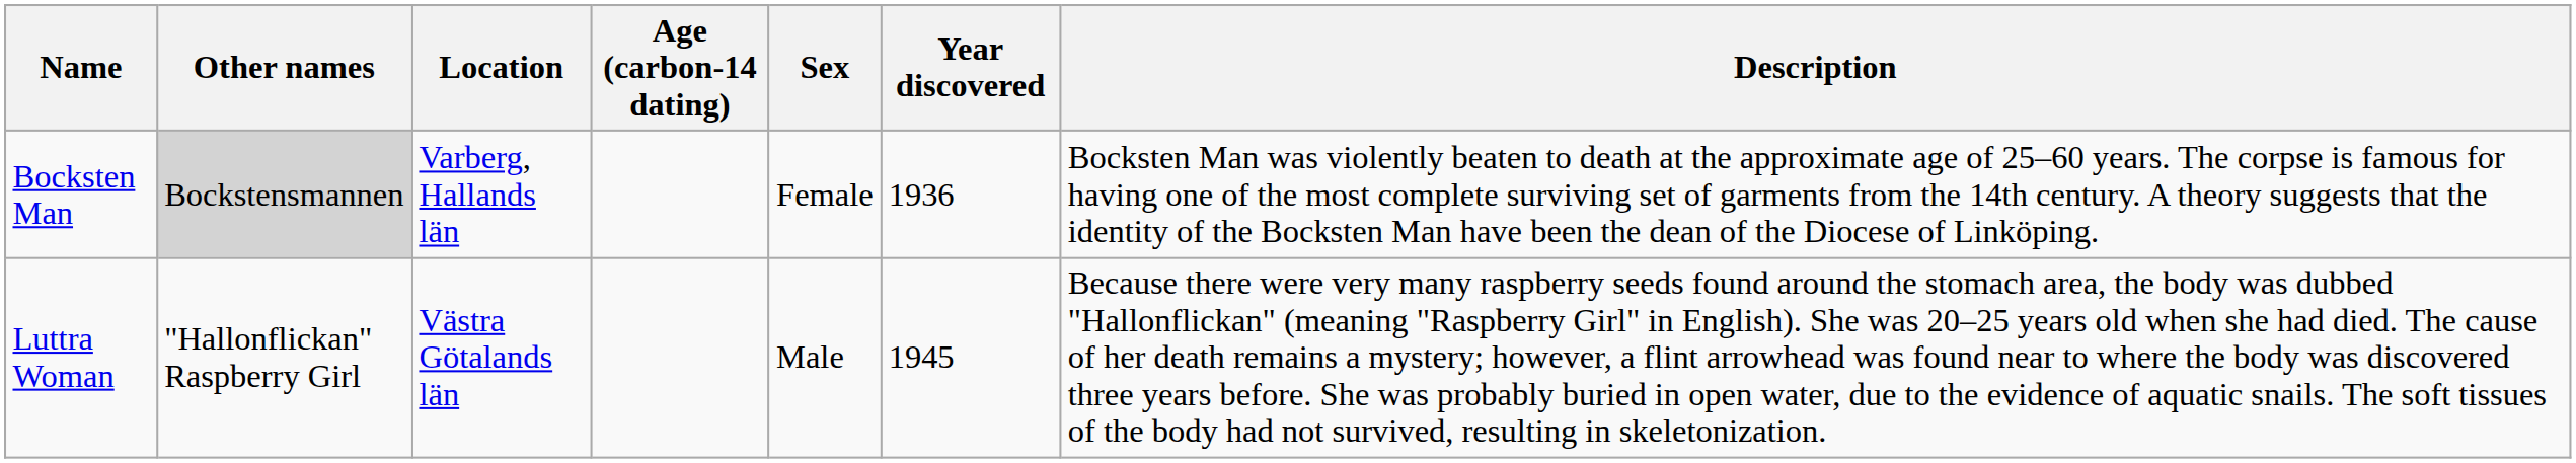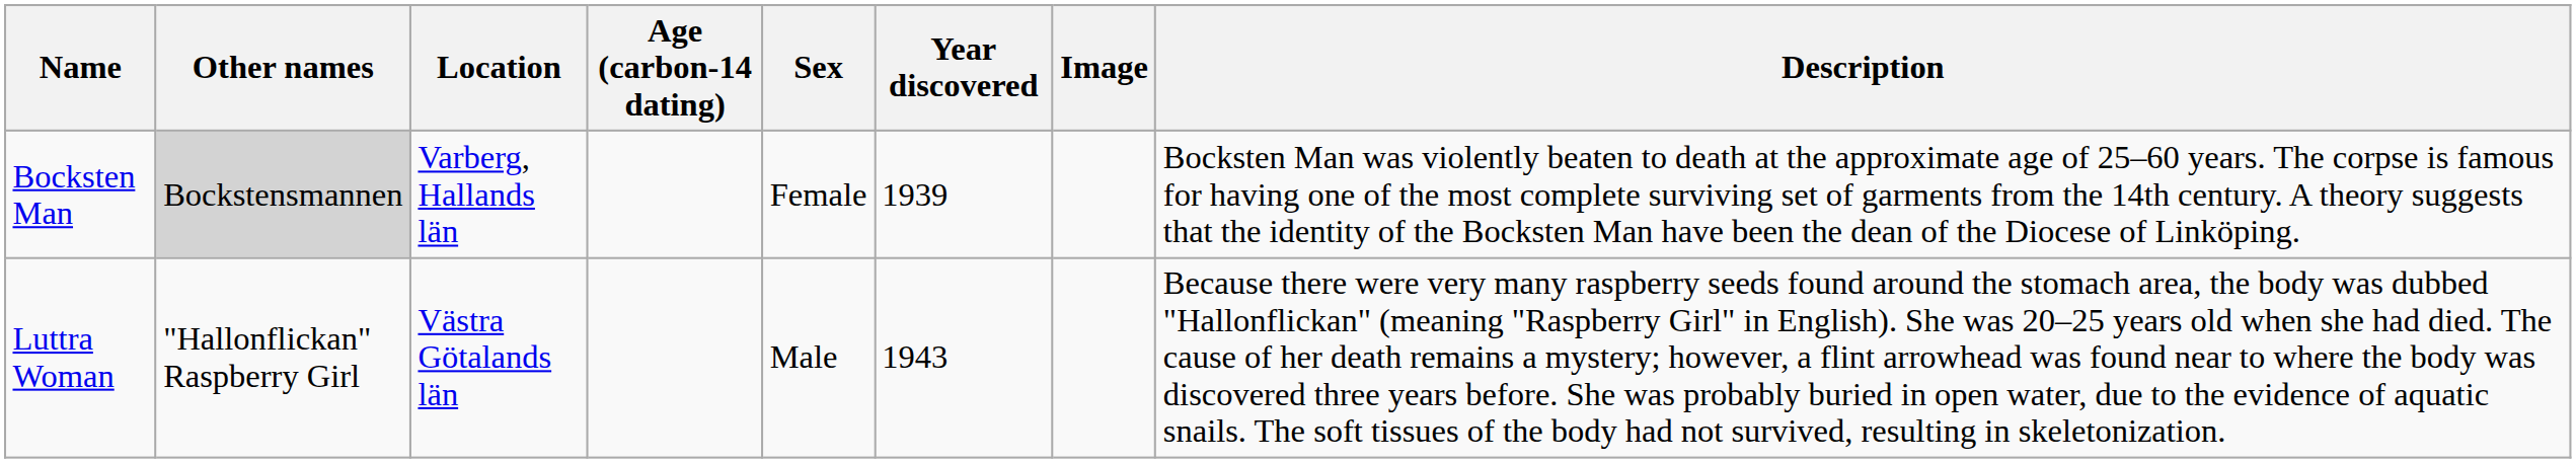 <table class="wikitable sortable">
 <tr>
 <th scope="col">Name</th>
 <th scope="col">Other names</th>
 <th scope="col">Location</th>
 <th scope="col">Age (carbon-14 dating)</th>
 <th scope="col">Sex</th>
 <th scope="col">Year discovered</th>
+<th scope="col" class="unsortable">Image</th>
 <th scope="col">Description</th>
 </tr>
 <tr>
 <td><a href='#'>Bocksten Man</a></td>
 <td style="background: lightgrey;">Bockstensmannen</td>
 <td><a href='#'>Varberg</a>, <a href='#'>Hallands län</a></td>
 <td></td>
 <td>Female</td>
-<td>1936</td>
+<td>1939</td>
+<td></td>
 <td>Bocksten Man was violently beaten to death at the approximate age of 25–60 years. The corpse is famous for having one of the most complete surviving set of garments from the 14th century. A theory suggests that the identity of the Bocksten Man have been the dean of the Diocese of Linköping.</td>
 </tr>
 <tr>
 <td><a href='#'>Luttra Woman</a></td>
 <td>"Hallonflickan" <br> Raspberry Girl</td>
 <td><a href='#'>Västra Götalands län</a></td>
 <td></td>
 <td>Male</td>
-<td>1945</td>
+<td>1943</td>
+<td></td>
 <td>Because there were very many raspberry seeds found around the stomach area, the body was dubbed "Hallonflickan" (meaning "Raspberry Girl" in English). She was 20–25 years old when she had died. The cause of her death remains a mystery; however, a flint arrowhead was found near to where the body was discovered three years before. She was probably buried in open water, due to the evidence of aquatic snails. The soft tissues of the body had not survived, resulting in skeletonization.</td>
 </tr>
 </table>
